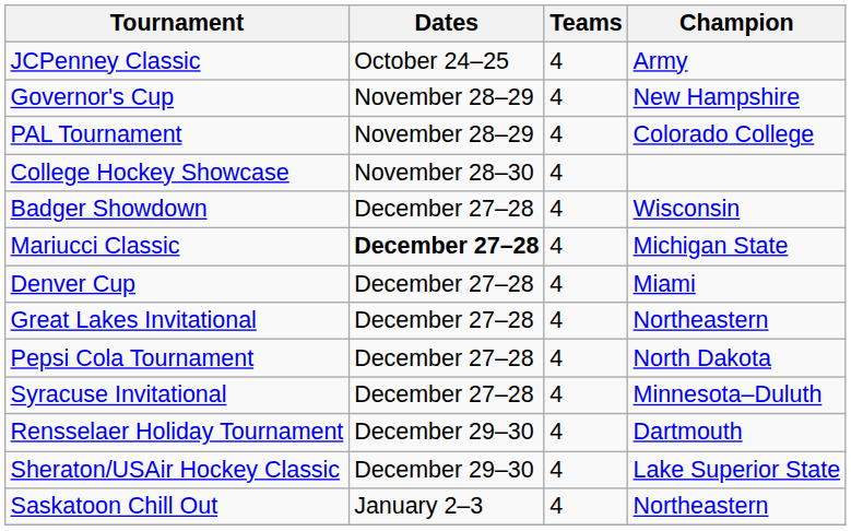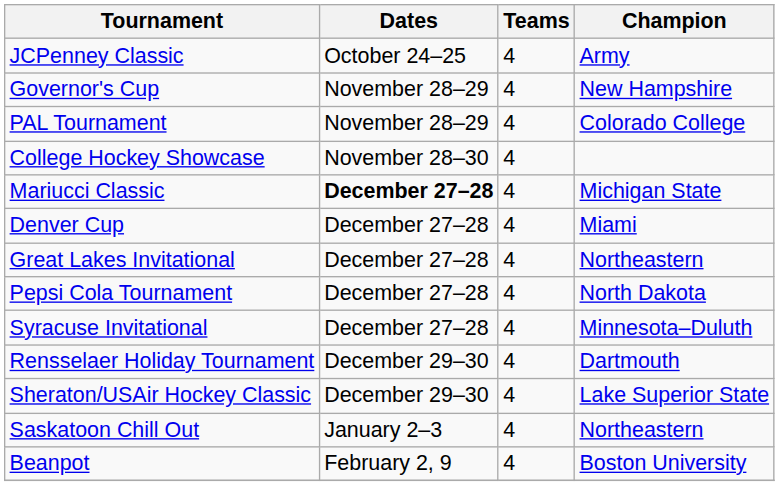 <table class="wikitable">
 <tr>
 <th>Tournament</th>
 <th>Dates</th>
 <th>Teams</th>
 <th>Champion</th>
 </tr>
 <tr>
 <td><a href='#'>JCPenney Classic</a></td>
 <td>October 24–25</td>
 <td>4</td>
 <td><a href='#'>Army</a></td>
 </tr>
 <tr>
 <td><a href='#'>Governor's Cup</a></td>
 <td>November 28–29</td>
 <td>4</td>
 <td><a href='#'>New Hampshire</a></td>
 </tr>
 <tr>
 <td><a href='#'>PAL Tournament</a></td>
 <td>November 28–29</td>
 <td>4</td>
 <td><a href='#'>Colorado College</a></td>
 </tr>
 <tr>
 <td><a href='#'>College Hockey Showcase</a></td>
 <td>November 28–30</td>
 <td>4</td>
 <td></td>
-</tr>
-<tr>
-<td><a href='#'>Badger Showdown</a></td>
-<td>December 27–28</td>
-<td>4</td>
-<td><a href='#'>Wisconsin</a></td>
 </tr>
 <tr>
 <td><a href='#'>Mariucci Classic</a></td>
 <td><strong>December 27–28</strong></td>
 <td>4</td>
 <td><a href='#'>Michigan State</a></td>
 </tr>
 <tr>
 <td><a href='#'>Denver Cup</a></td>
 <td>December 27–28</td>
 <td>4</td>
 <td><a href='#'>Miami</a></td>
 </tr>
 <tr>
 <td><a href='#'>Great Lakes Invitational</a></td>
 <td>December 27–28</td>
 <td>4</td>
 <td><a href='#'>Northeastern</a></td>
 </tr>
 <tr>
 <td><a href='#'>Pepsi Cola Tournament</a></td>
 <td>December 27–28</td>
 <td>4</td>
 <td><a href='#'>North Dakota</a></td>
 </tr>
 <tr>
 <td><a href='#'>Syracuse Invitational</a></td>
 <td>December 27–28</td>
 <td>4</td>
 <td><a href='#'>Minnesota–Duluth</a></td>
 </tr>
 <tr>
 <td><a href='#'>Rensselaer Holiday Tournament</a></td>
 <td>December 29–30</td>
 <td>4</td>
 <td><a href='#'>Dartmouth</a></td>
 </tr>
 <tr>
 <td><a href='#'>Sheraton/USAir Hockey Classic</a></td>
 <td>December 29–30</td>
 <td>4</td>
 <td><a href='#'>Lake Superior State</a></td>
 </tr>
 <tr>
 <td><a href='#'>Saskatoon Chill Out</a></td>
 <td>January 2–3</td>
 <td>4</td>
 <td><a href='#'>Northeastern</a></td>
 </tr>
 <tr>
+<td><a href='#'>Beanpot</a></td>
+<td>February 2, 9</td>
+<td>4</td>
+<td><a href='#'>Boston University</a></td>
+</tr>
+<tr>
 </tr>
 </table>
